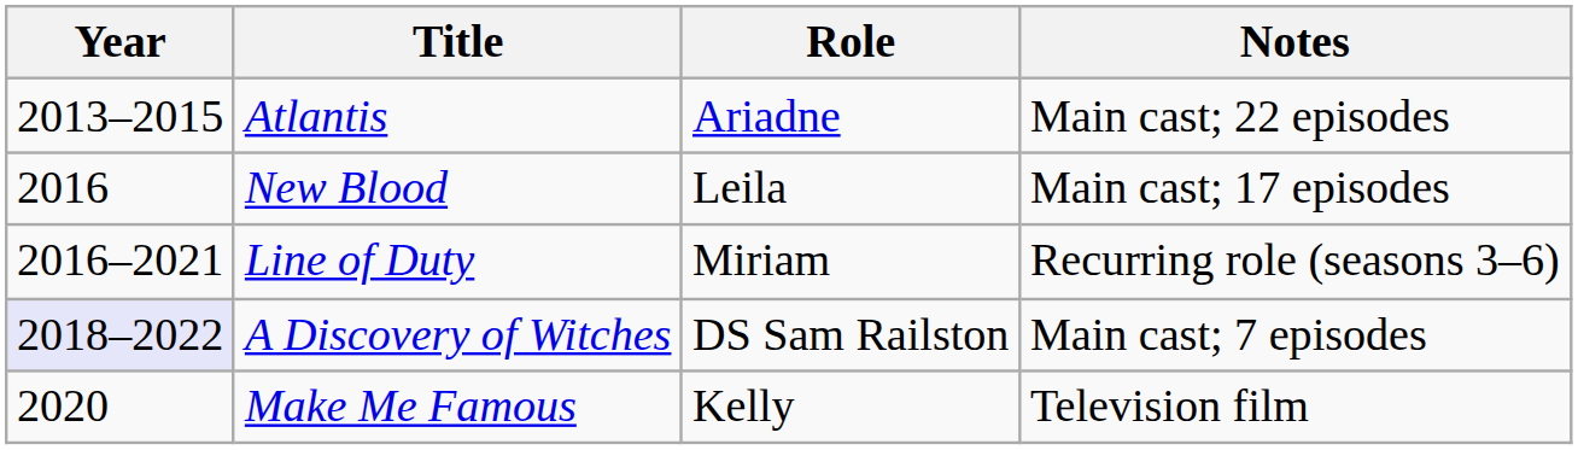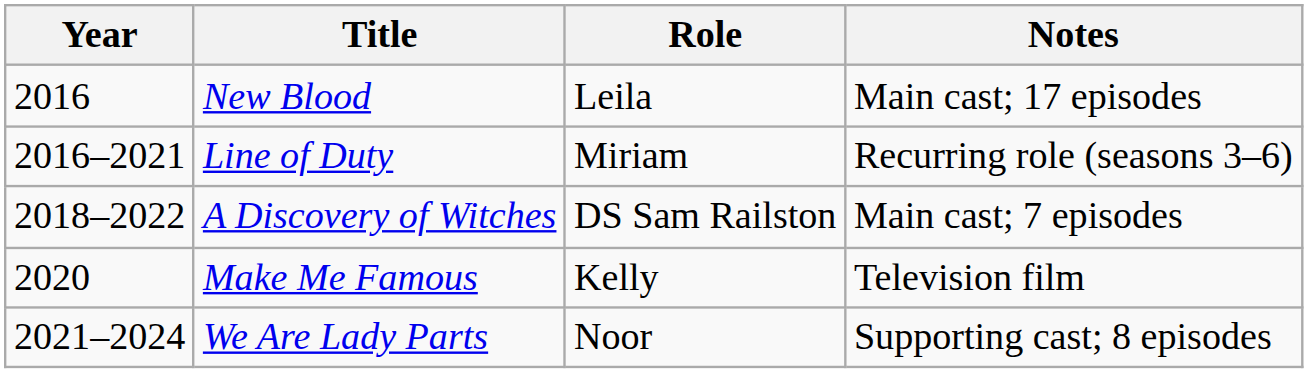 <table class="wikitable sortable">
 <tr>
 <th>Year</th>
 <th>Title</th>
 <th>Role</th>
 <th class="unsortable">Notes</th>
-</tr>
-<tr>
-<td>2013–2015</td>
-<td><em><a href='#'>Atlantis</a></em></td>
-<td><a href='#'>Ariadne</a></td>
-<td>Main cast; 22 episodes</td>
 </tr>
 <tr>
 <td>2016</td>
 <td><em><a href='#'>New Blood</a></em></td>
 <td>Leila</td>
 <td>Main cast; 17 episodes</td>
 </tr>
 <tr>
 <td>2016–2021</td>
 <td><em><a href='#'>Line of Duty</a></em></td>
 <td>Miriam</td>
 <td>Recurring role (seasons 3–6)</td>
 </tr>
 <tr>
-<td style="background: lavender;">2018–2022</td>
+<td>2018–2022</td>
 <td><em><a href='#'>A Discovery of Witches</a></em></td>
 <td>DS Sam Railston</td>
 <td>Main cast; 7 episodes</td>
 </tr>
 <tr>
 <td>2020</td>
 <td><em><a href='#'>Make Me Famous</a></em></td>
 <td>Kelly</td>
 <td>Television film</td>
 </tr>
+<tr>
+<td>2021–2024</td>
+<td><em><a href='#'>We Are Lady Parts</a></em></td>
+<td>Noor</td>
+<td>Supporting cast; 8 episodes</td>
+</tr>
 </table>
